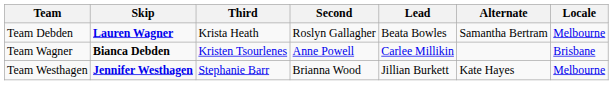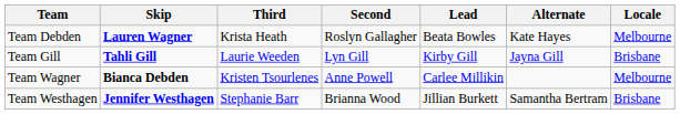 <table class="wikitable">
 <tr>
 <th>Team</th>
 <th>Skip</th>
 <th>Third</th>
 <th>Second</th>
 <th>Lead</th>
 <th>Alternate</th>
 <th>Locale</th>
 </tr>
 <tr>
 <td>Team Debden</td>
 <td><strong><a href='#'>Lauren Wagner</a></strong></td>
 <td>Krista Heath</td>
 <td>Roslyn Gallagher</td>
 <td>Beata Bowles</td>
-<td>Samantha Bertram</td>
+<td>Kate Hayes</td>
 <td> <a href='#'>Melbourne</a></td>
+</tr>
+<tr>
+<td>Team Gill</td>
+<td><strong><a href='#'>Tahli Gill</a></strong></td>
+<td><a href='#'>Laurie Weeden</a></td>
+<td><a href='#'>Lyn Gill</a></td>
+<td><a href='#'>Kirby Gill</a></td>
+<td><a href='#'>Jayna Gill</a></td>
+<td> <a href='#'>Brisbane</a></td>
 </tr>
 <tr>
 <td>Team Wagner</td>
 <td><strong>Bianca Debden</strong></td>
 <td><a href='#'>Kristen Tsourlenes</a></td>
 <td><a href='#'>Anne Powell</a></td>
 <td><a href='#'>Carlee Millikin</a></td>
 <td></td>
-<td> <a href='#'>Brisbane</a></td>
+<td> <a href='#'>Melbourne</a></td>
 </tr>
 <tr>
 <td>Team Westhagen</td>
 <td><strong><a href='#'>Jennifer Westhagen</a></strong></td>
 <td><a href='#'>Stephanie Barr</a></td>
 <td>Brianna Wood</td>
 <td>Jillian Burkett</td>
-<td>Kate Hayes</td>
-<td> <a href='#'>Melbourne</a></td>
+<td>Samantha Bertram</td>
+<td> <a href='#'>Brisbane</a></td>
 </tr>
 </table>
